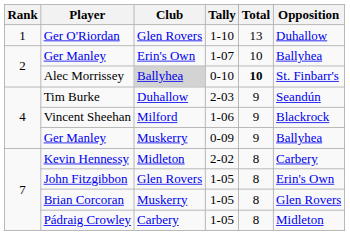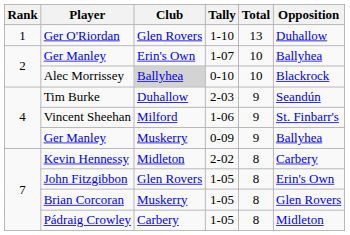 <table class="wikitable">
 <tr>
 <th>Rank</th>
 <th>Player</th>
 <th>Club</th>
 <th>Tally</th>
 <th>Total</th>
 <th>Opposition</th>
 </tr>
 <tr>
 <td rowspan="1" style="text-align:center;">1</td>
 <td><a href='#'>Ger O'Riordan</a></td>
 <td><a href='#'>Glen Rovers</a></td>
 <td align=center>1-10</td>
 <td align=center>13</td>
 <td><a href='#'>Duhallow</a></td>
 </tr>
 <tr>
 <td rowspan="2" style="text-align:center;">2</td>
 <td><a href='#'>Ger Manley</a></td>
 <td><a href='#'>Erin's Own</a></td>
 <td align=center>1-07</td>
 <td align=center>10</td>
 <td><a href='#'>Ballyhea</a></td>
 </tr>
 <tr>
 <td>Alec Morrissey</td>
 <td style="background: lightgrey;"><a href='#'>Ballyhea</a></td>
 <td align=center>0-10</td>
-<td align=center><strong>10</strong></td>
-<td><a href='#'>St. Finbarr's</a></td>
+<td align=center>10</td>
+<td><a href='#'>Blackrock</a></td>
 </tr>
 <tr>
 <td rowspan="3" style="text-align:center;">4</td>
 <td>Tim Burke</td>
 <td><a href='#'>Duhallow</a></td>
 <td align=center>2-03</td>
 <td align=center>9</td>
 <td><a href='#'>Seandún</a></td>
 </tr>
 <tr>
 <td>Vincent Sheehan</td>
 <td><a href='#'>Milford</a></td>
 <td align=center>1-06</td>
 <td align=center>9</td>
-<td><a href='#'>Blackrock</a></td>
+<td><a href='#'>St. Finbarr's</a></td>
 </tr>
 <tr>
 <td><a href='#'>Ger Manley</a></td>
 <td><a href='#'>Muskerry</a></td>
 <td align=center>0-09</td>
 <td align=center>9</td>
 <td><a href='#'>Ballyhea</a></td>
 </tr>
 <tr>
 <td rowspan="4" style="text-align:center;">7</td>
 <td><a href='#'>Kevin Hennessy</a></td>
 <td><a href='#'>Midleton</a></td>
 <td align=center>2-02</td>
 <td align=center>8</td>
 <td><a href='#'>Carbery</a></td>
 </tr>
 <tr>
 <td><a href='#'>John Fitzgibbon</a></td>
 <td><a href='#'>Glen Rovers</a></td>
 <td align=center>1-05</td>
 <td align=center>8</td>
 <td><a href='#'>Erin's Own</a></td>
 </tr>
 <tr>
 <td><a href='#'>Brian Corcoran</a></td>
 <td><a href='#'>Muskerry</a></td>
 <td align=center>1-05</td>
 <td align=center>8</td>
 <td><a href='#'>Glen Rovers</a></td>
 </tr>
 <tr>
 <td><a href='#'>Pádraig Crowley</a></td>
 <td><a href='#'>Carbery</a></td>
 <td align=center>1-05</td>
 <td align=center>8</td>
 <td><a href='#'>Midleton</a></td>
 </tr>
 </table>
